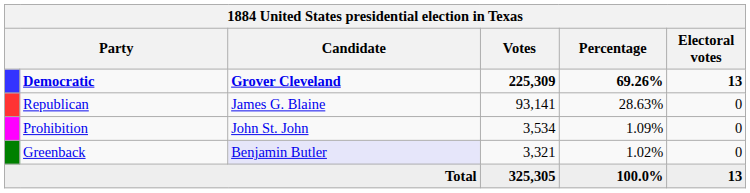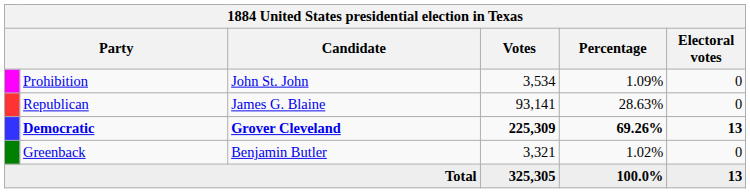 <table class="wikitable" style="font-size: 95%;">
 <tr>
 <th colspan="6">1884 United States presidential election in Texas</th>
 </tr>
 <tr>
 <th colspan="2" style="width: 15em">Party</th>
 <th style="width: 17em">Candidate</th>
 <th style="width: 5em">Votes</th>
 <th style="width: 7em">Percentage</th>
 <th style="width: 5em">Electoral votes</th>
 </tr>
 <tr>
-<th style="background:#3333FF; width:3px;"></th>
-<td style="width: 130px"><strong><a href='#'>Democratic</a></strong></td>
-<td><strong><a href='#'>Grover Cleveland</a></strong></td>
-<td style="text-align:right;"><strong>225,309</strong></td>
-<td style="text-align:right;"><strong>69.26%</strong></td>
-<td style="text-align:right;"><strong>13</strong></td>
+<th style="background:#FF00FF; width:3px;"></th>
+<td style="width: 130px"><a href='#'>Prohibition</a></td>
+<td><a href='#'>John St. John</a></td>
+<td style="text-align:right;">3,534</td>
+<td style="text-align:right;">1.09%</td>
+<td style="text-align:right;">0</td>
 </tr>
 <tr>
 <th style="background:#FF3333; width:3px;"></th>
 <td style="width: 130px"><a href='#'>Republican</a></td>
 <td><a href='#'>James G. Blaine</a></td>
 <td style="text-align:right;">93,141</td>
 <td style="text-align:right;">28.63%</td>
 <td style="text-align:right;">0</td>
 </tr>
 <tr>
-<th style="background:#FF00FF; width:3px;"></th>
-<td style="width: 130px"><a href='#'>Prohibition</a></td>
-<td><a href='#'>John St. John</a></td>
-<td style="text-align:right;">3,534</td>
-<td style="text-align:right;">1.09%</td>
-<td style="text-align:right;">0</td>
+<th style="background:#3333FF; width:3px;"></th>
+<td style="width: 130px"><strong><a href='#'>Democratic</a></strong></td>
+<td><strong><a href='#'>Grover Cleveland</a></strong></td>
+<td style="text-align:right;"><strong>225,309</strong></td>
+<td style="text-align:right;"><strong>69.26%</strong></td>
+<td style="text-align:right;"><strong>13</strong></td>
 </tr>
 <tr>
 <th style="background:#008000; width:3px;"></th>
 <td style="width: 130px"><a href='#'>Greenback</a></td>
-<td style="background: lavender;"><a href='#'>Benjamin Butler</a></td>
+<td><a href='#'>Benjamin Butler</a></td>
 <td style="text-align:right;">3,321</td>
 <td style="text-align:right;">1.02%</td>
 <td style="text-align:right;">0</td>
 </tr>
 <tr style="background:#eee; text-align:right;">
 <td colspan="3"><strong>Total</strong></td>
 <td><strong>325,305</strong></td>
 <td><strong>100.0%</strong></td>
 <td><strong>13</strong></td>
 </tr>
 </table>
